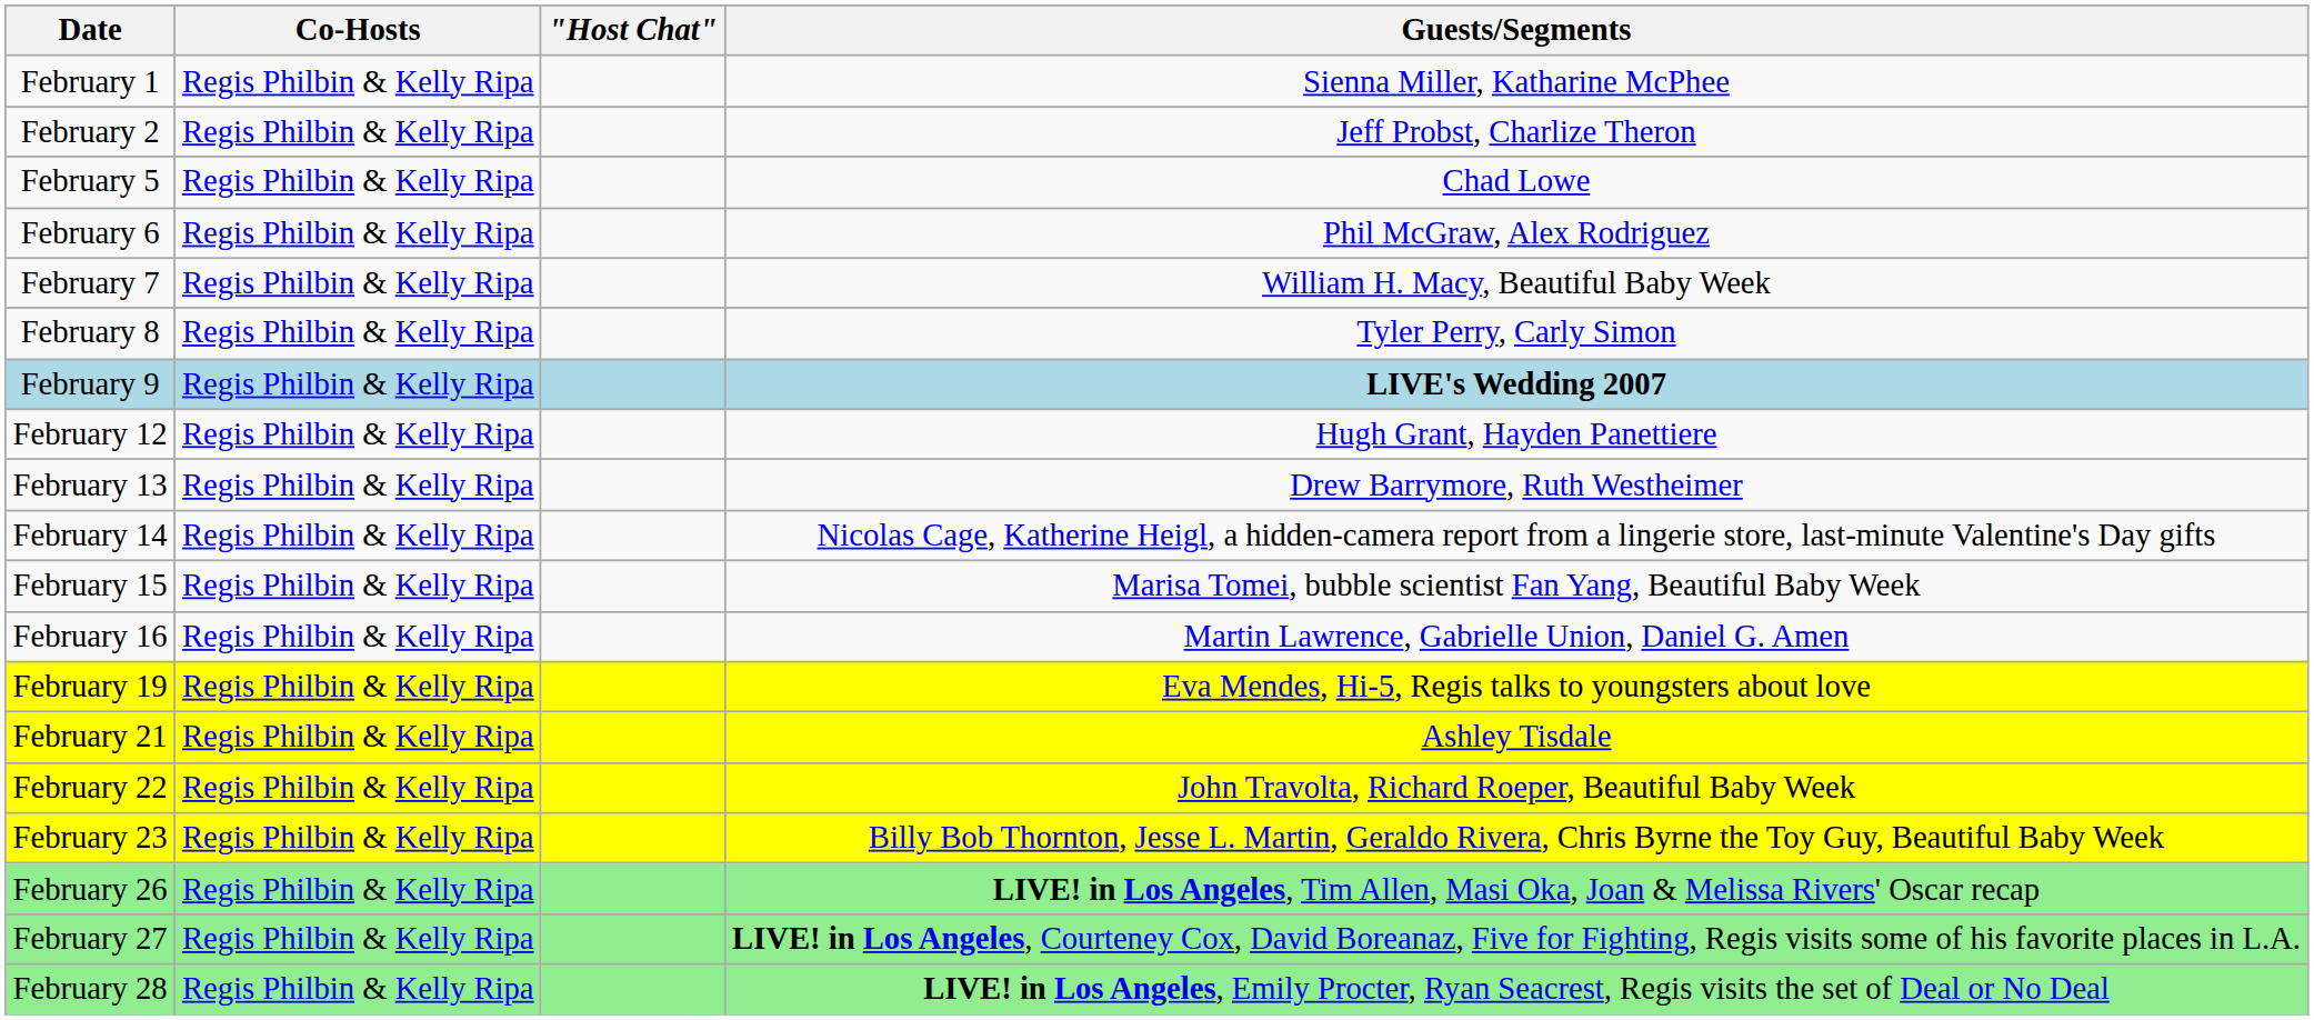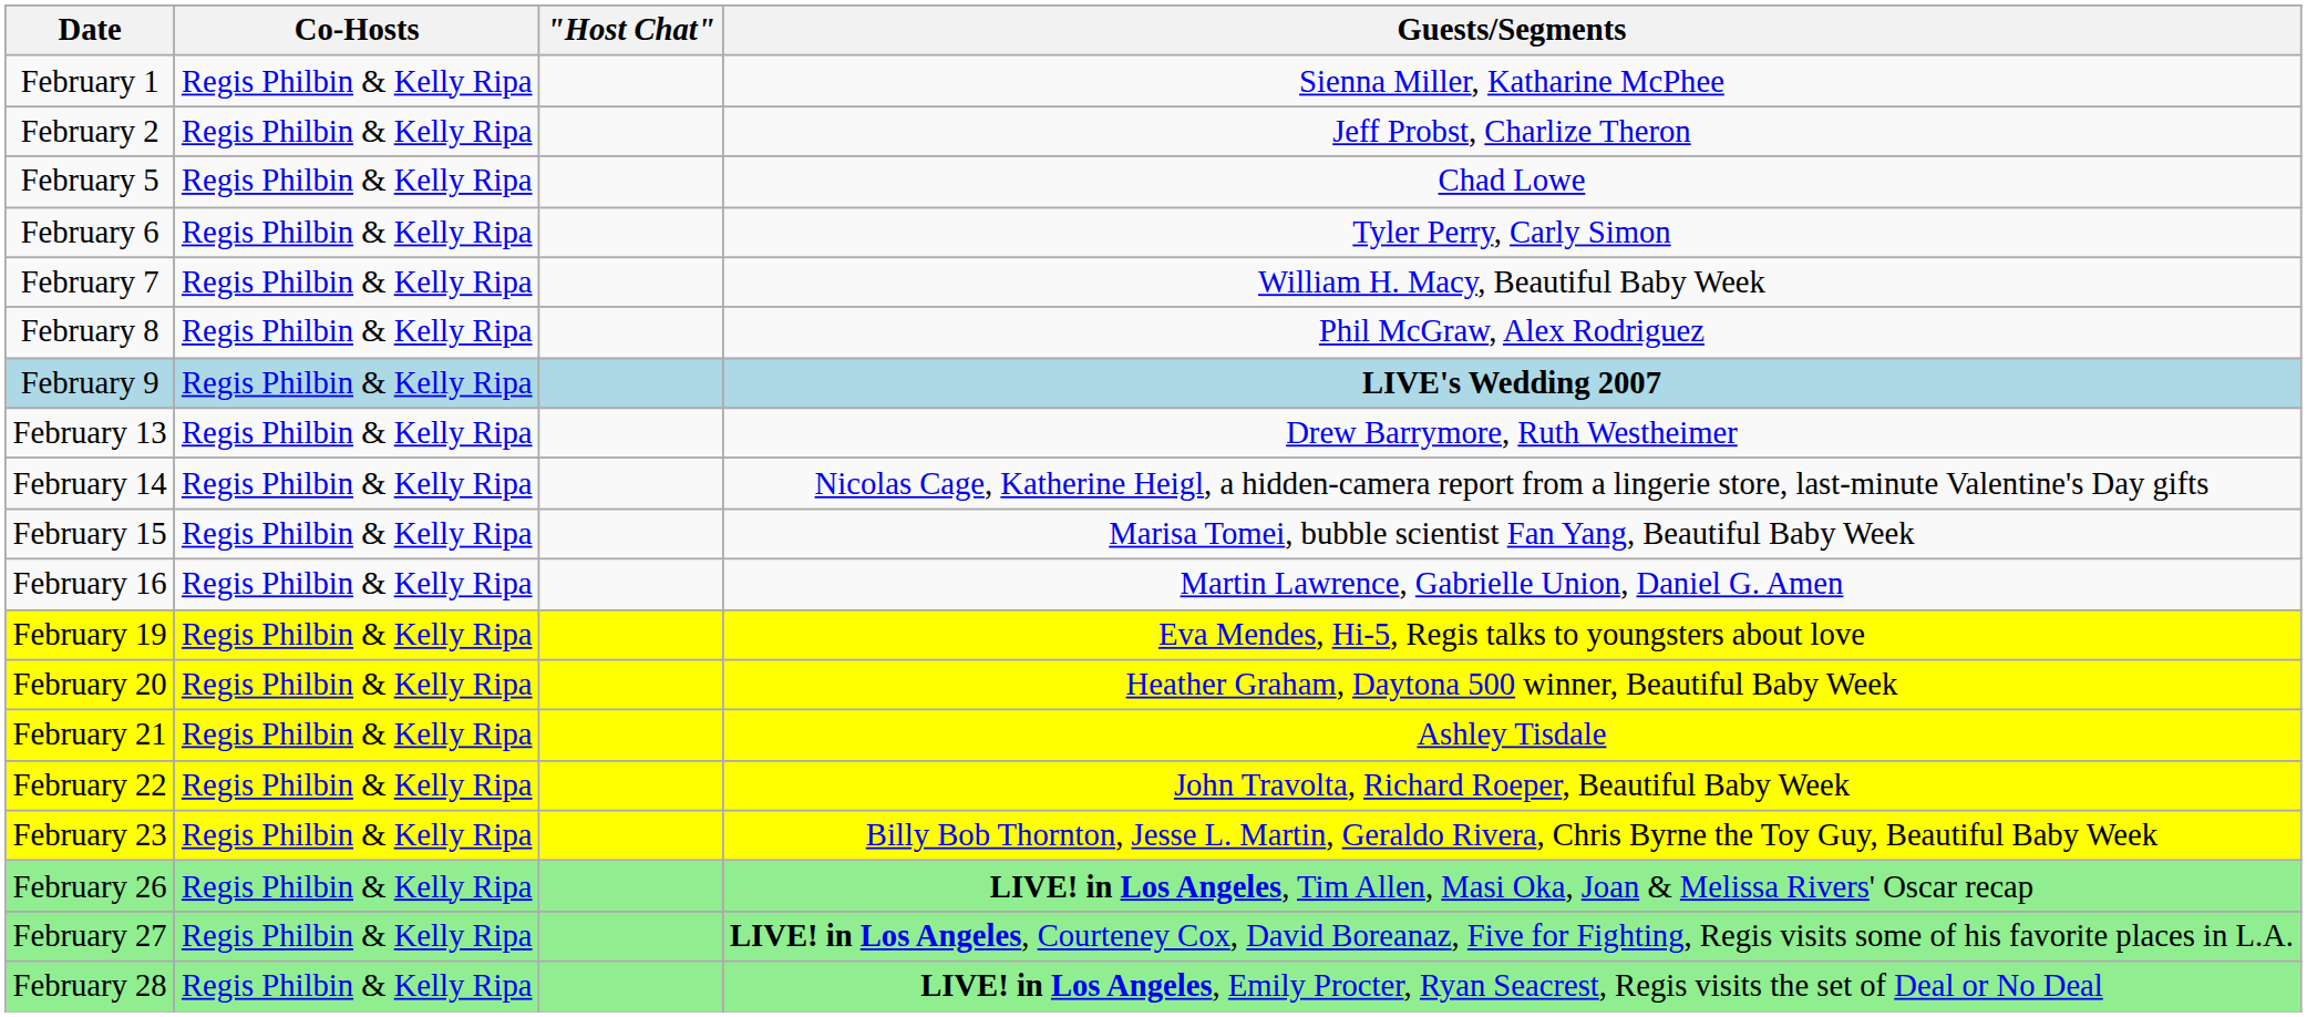 <table class="wikitable sortable" border="1" style="text-align:center">
 <tr>
 <th>Date</th>
 <th>Co-Hosts</th>
 <th><em>"Host Chat"</em></th>
 <th>Guests/Segments</th>
 </tr>
 <tr>
 <td>February 1</td>
 <td><a href='#'>Regis Philbin</a> & <a href='#'>Kelly Ripa</a></td>
 <td></td>
 <td><a href='#'>Sienna Miller</a>, <a href='#'>Katharine McPhee</a></td>
 </tr>
 <tr>
 <td>February 2</td>
 <td><a href='#'>Regis Philbin</a> & <a href='#'>Kelly Ripa</a></td>
 <td></td>
 <td><a href='#'>Jeff Probst</a>, <a href='#'>Charlize Theron</a></td>
 </tr>
 <tr>
 <td>February 5</td>
 <td><a href='#'>Regis Philbin</a> & <a href='#'>Kelly Ripa</a></td>
 <td></td>
 <td><a href='#'>Chad Lowe</a></td>
 </tr>
 <tr>
 <td>February 6</td>
 <td><a href='#'>Regis Philbin</a> & <a href='#'>Kelly Ripa</a></td>
 <td></td>
-<td><a href='#'>Phil McGraw</a>, <a href='#'>Alex Rodriguez</a></td>
+<td><a href='#'>Tyler Perry</a>, <a href='#'>Carly Simon</a></td>
 </tr>
 <tr>
 <td>February 7</td>
 <td><a href='#'>Regis Philbin</a> & <a href='#'>Kelly Ripa</a></td>
 <td></td>
 <td><a href='#'>William H. Macy</a>, Beautiful Baby Week</td>
 </tr>
 <tr>
 <td>February 8</td>
 <td><a href='#'>Regis Philbin</a> & <a href='#'>Kelly Ripa</a></td>
 <td></td>
-<td><a href='#'>Tyler Perry</a>, <a href='#'>Carly Simon</a></td>
+<td><a href='#'>Phil McGraw</a>, <a href='#'>Alex Rodriguez</a></td>
 </tr>
 <tr bgcolor=lightblue>
 <td>February 9</td>
 <td><a href='#'>Regis Philbin</a> & <a href='#'>Kelly Ripa</a></td>
 <td></td>
 <td><strong>LIVE's Wedding 2007</strong></td>
-</tr>
-<tr>
-<td>February 12</td>
-<td><a href='#'>Regis Philbin</a> & <a href='#'>Kelly Ripa</a></td>
-<td></td>
-<td><a href='#'>Hugh Grant</a>, <a href='#'>Hayden Panettiere</a></td>
 </tr>
 <tr>
 <td>February 13</td>
 <td><a href='#'>Regis Philbin</a> & <a href='#'>Kelly Ripa</a></td>
 <td></td>
 <td><a href='#'>Drew Barrymore</a>, <a href='#'>Ruth Westheimer</a></td>
 </tr>
 <tr>
 <td>February 14</td>
 <td><a href='#'>Regis Philbin</a> & <a href='#'>Kelly Ripa</a></td>
 <td></td>
 <td><a href='#'>Nicolas Cage</a>, <a href='#'>Katherine Heigl</a>, a hidden-camera report from a lingerie store, last-minute Valentine's Day gifts</td>
 </tr>
 <tr>
 <td>February 15</td>
 <td><a href='#'>Regis Philbin</a> & <a href='#'>Kelly Ripa</a></td>
 <td></td>
 <td><a href='#'>Marisa Tomei</a>, bubble scientist <a href='#'>Fan Yang</a>, Beautiful Baby Week</td>
 </tr>
 <tr>
 <td>February 16</td>
 <td><a href='#'>Regis Philbin</a> & <a href='#'>Kelly Ripa</a></td>
 <td></td>
 <td><a href='#'>Martin Lawrence</a>, <a href='#'>Gabrielle Union</a>, <a href='#'>Daniel G. Amen</a></td>
 </tr>
 <tr bgcolor=yellow>
 <td>February 19</td>
 <td><a href='#'>Regis Philbin</a> & <a href='#'>Kelly Ripa</a></td>
 <td></td>
 <td><a href='#'>Eva Mendes</a>, <a href='#'>Hi-5</a>, Regis talks to youngsters about love</td>
+</tr>
+<tr bgcolor=yellow>
+<td>February 20</td>
+<td><a href='#'>Regis Philbin</a> & <a href='#'>Kelly Ripa</a></td>
+<td></td>
+<td><a href='#'>Heather Graham</a>, <a href='#'>Daytona 500</a> winner, Beautiful Baby Week</td>
 </tr>
 <tr bgcolor=yellow>
 <td>February 21</td>
 <td><a href='#'>Regis Philbin</a> & <a href='#'>Kelly Ripa</a></td>
 <td></td>
 <td><a href='#'>Ashley Tisdale</a></td>
 </tr>
 <tr bgcolor=yellow>
 <td>February 22</td>
 <td><a href='#'>Regis Philbin</a> & <a href='#'>Kelly Ripa</a></td>
 <td></td>
 <td><a href='#'>John Travolta</a>, <a href='#'>Richard Roeper</a>, Beautiful Baby Week</td>
 </tr>
 <tr bgcolor=yellow>
 <td>February 23</td>
 <td><a href='#'>Regis Philbin</a> & <a href='#'>Kelly Ripa</a></td>
 <td></td>
 <td><a href='#'>Billy Bob Thornton</a>, <a href='#'>Jesse L. Martin</a>, <a href='#'>Geraldo Rivera</a>, Chris Byrne the Toy Guy, Beautiful Baby Week</td>
 </tr>
 <tr bgcolor=lightgreen>
 <td>February 26</td>
 <td><a href='#'>Regis Philbin</a> & <a href='#'>Kelly Ripa</a></td>
 <td></td>
 <td><strong>LIVE! in <a href='#'>Los Angeles</a></strong>, <a href='#'>Tim Allen</a>, <a href='#'>Masi Oka</a>, <a href='#'>Joan</a> & <a href='#'>Melissa Rivers</a>' Oscar recap</td>
 </tr>
 <tr bgcolor=lightgreen>
 <td>February 27</td>
 <td><a href='#'>Regis Philbin</a> & <a href='#'>Kelly Ripa</a></td>
 <td></td>
 <td><strong>LIVE! in <a href='#'>Los Angeles</a></strong>, <a href='#'>Courteney Cox</a>, <a href='#'>David Boreanaz</a>, <a href='#'>Five for Fighting</a>, Regis visits some of his favorite places in L.A.</td>
 </tr>
 <tr bgcolor=lightgreen>
 <td>February 28</td>
 <td><a href='#'>Regis Philbin</a> & <a href='#'>Kelly Ripa</a></td>
 <td></td>
 <td><strong>LIVE! in <a href='#'>Los Angeles</a></strong>, <a href='#'>Emily Procter</a>, <a href='#'>Ryan Seacrest</a>, Regis visits the set of <a href='#'>Deal or No Deal</a></td>
 </tr>
 </table>
